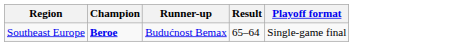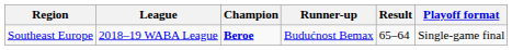 <table class="wikitable" style="font-size:90%">
 <tr>
 <th>Region</th>
+<th>League</th>
 <th>Champion</th>
 <th>Runner-up</th>
 <th>Result</th>
 <th><a href='#'>Playoff format</a></th>
 </tr>
 <tr>
 <td><a href='#'>Southeast Europe</a></td>
+<td><a href='#'>2018–19 WABA League</a></td>
 <td> <strong><a href='#'>Beroe</a></strong></td>
 <td> <a href='#'>Budućnost Bemax</a></td>
 <td>65–64</td>
 <td>Single-game final</td>
 </tr>
 </table>
